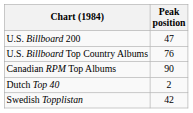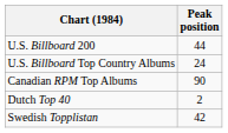 <table class="wikitable">
 <tr>
 <th>Chart (1984)</th>
 <th>Peak<br>position</th>
 </tr>
 <tr>
 <td>U.S. <em>Billboard</em> 200</td>
-<td align="center">47</td>
+<td align="center">44</td>
 </tr>
 <tr>
 <td>U.S. <em>Billboard</em> Top Country Albums</td>
-<td align="center">76</td>
+<td align="center">24</td>
 </tr>
 <tr>
 <td>Canadian <em>RPM</em> Top Albums</td>
 <td align="center">90</td>
 </tr>
 <tr>
 <td>Dutch <em>Top 40</em></td>
 <td align="center">2</td>
 </tr>
 <tr>
 <td>Swedish <em>Topplistan</em></td>
 <td align="center">42</td>
 </tr>
 </table>
